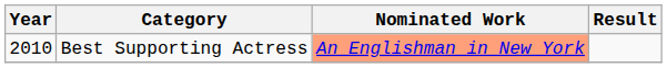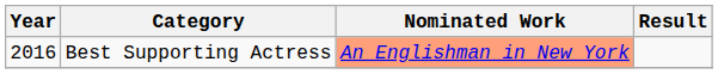 <table class="wikitable">
 <tr>
 <th>Year</th>
 <th>Category</th>
 <th>Nominated Work</th>
 <th>Result</th>
 </tr>
 <tr>
-<td>2010</td>
+<td>2016</td>
 <td>Best Supporting Actress</td>
 <td style="background: lightsalmon;"><em><a href='#'>An Englishman in New York</a></em></td>
 <td></td>
 </tr>
 <tr>
 </tr>
 </table>
